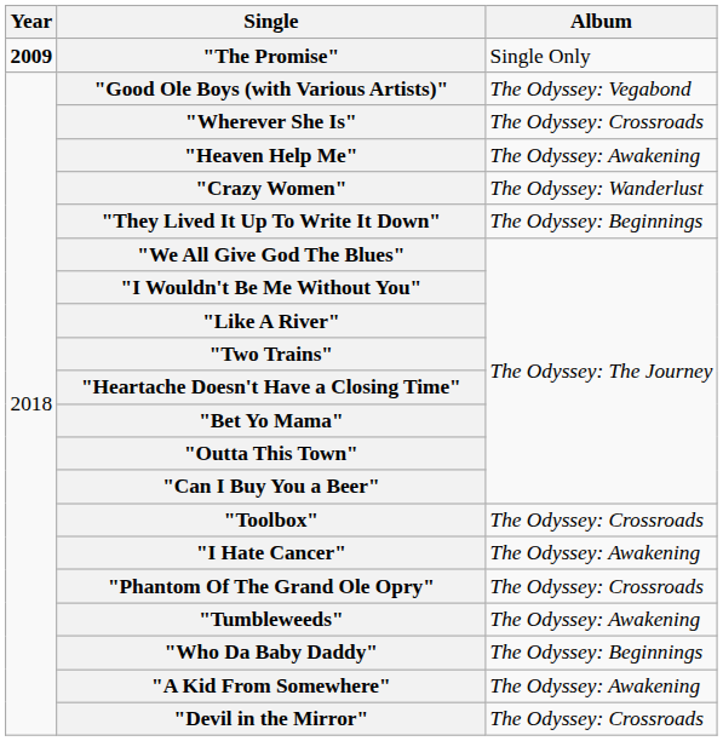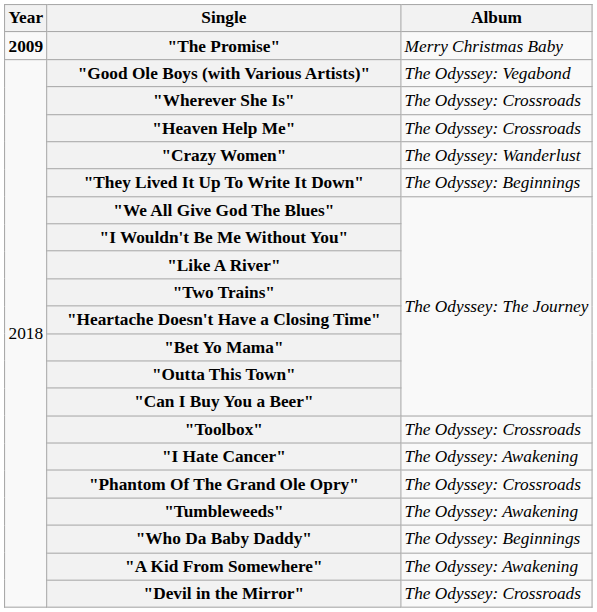 <table class="wikitable plainrowheaders">
 <tr>
 <th>Year</th>
 <th style="width:20em;">Single</th>
 <th>Album</th>
 </tr>
 <tr>
 <td><strong>2009</strong></td>
 <th scope="row">"The Promise"</th>
-<td>Single Only</td>
+<td><em>Merry Christmas Baby</em></td>
 </tr>
 <tr>
 <td rowspan="20">2018</td>
 <th scope="row">"Good Ole Boys (with Various Artists)"</th>
 <td><em>The Odyssey: Vegabond</em></td>
 </tr>
 <tr>
 <th scope="row">"Wherever She Is"</th>
 <td><em>The Odyssey: Crossroads</em></td>
 </tr>
 <tr>
 <th scope="row">"Heaven Help Me"</th>
-<td><em>The Odyssey: Awakening</em></td>
+<td><em>The Odyssey: Crossroads</em></td>
 </tr>
 <tr>
 <th scope="row">"Crazy Women"</th>
 <td><em>The Odyssey: Wanderlust</em></td>
 </tr>
 <tr>
 <th scope="row">"They Lived It Up To Write It Down"</th>
 <td><em>The Odyssey: Beginnings</em></td>
 </tr>
 <tr>
 <th scope="row">"We All Give God The Blues"</th>
 <td align="left" rowspan="8"><em>The Odyssey: The Journey</em></td>
 </tr>
 <tr>
 <th scope="row">"I Wouldn't Be Me Without You"</th>
 </tr>
 <tr>
 <th scope="row">"Like A River"</th>
 </tr>
 <tr>
 <th scope="row">"Two Trains"</th>
 </tr>
 <tr>
 <th scope="row">"Heartache Doesn't Have a Closing Time"</th>
 </tr>
 <tr>
 <th scope="row">"Bet Yo Mama"</th>
 </tr>
 <tr>
 <th scope="row">"Outta This Town"</th>
 </tr>
 <tr>
 <th scope="row">"Can I Buy You a Beer"</th>
 </tr>
 <tr>
 <th scope="row">"Toolbox"</th>
 <td><em>The Odyssey: Crossroads</em></td>
 </tr>
 <tr>
 <th scope="row">"I Hate Cancer"</th>
 <td><em>The Odyssey: Awakening</em></td>
 </tr>
 <tr>
 <th scope="row">"Phantom Of The Grand Ole Opry"</th>
 <td><em>The Odyssey: Crossroads</em></td>
 </tr>
 <tr>
 <th scope="row">"Tumbleweeds"</th>
 <td><em>The Odyssey: Awakening</em></td>
 </tr>
 <tr>
 <th scope="row">"Who Da Baby Daddy"</th>
 <td><em>The Odyssey: Beginnings</em></td>
 </tr>
 <tr>
 <th scope="row">"A Kid From Somewhere"</th>
 <td><em>The Odyssey: Awakening</em></td>
 </tr>
 <tr>
 <th scope="row">"Devil in the Mirror"</th>
 <td><em>The Odyssey: Crossroads</em></td>
 </tr>
 </table>
